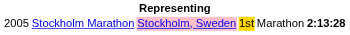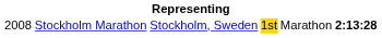 <table>
 <tr>
 <th colspan="6">Representing </th>
 </tr>
 <tr>
-<td>2005</td>
+<td>2008</td>
 <td><a href='#'>Stockholm Marathon</a></td>
-<td style="background: pink;"><a href='#'>Stockholm, Sweden</a></td>
+<td><a href='#'>Stockholm, Sweden</a></td>
 <td bgcolor="gold">1st</td>
 <td>Marathon</td>
 <td><strong>2:13:28</strong></td>
 </tr>
 </table>
